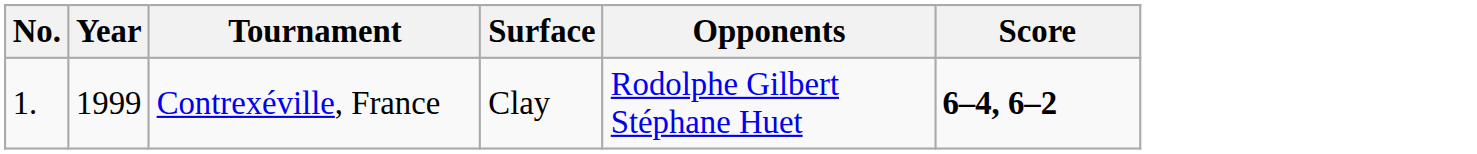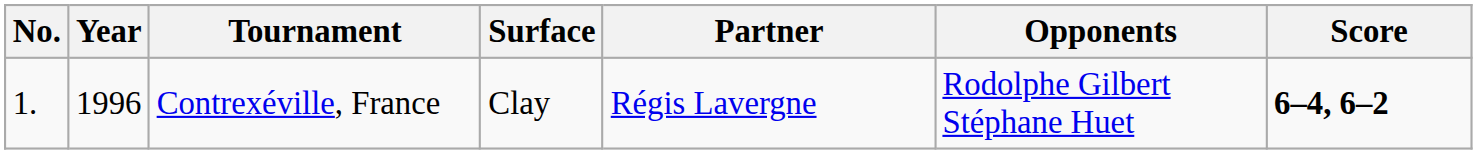 <table class="sortable wikitable" style=font-size:97%>
 <tr>
 <th style="width:20px" class="unsortable">No.</th>
 <th style="width:30px">Year</th>
 <th style="width:150px">Tournament</th>
 <th style="width:50px">Surface</th>
+<th style="width:150px">Partner</th>
 <th style="width:150px">Opponents</th>
 <th style="width:90px" class="unsortable">Score</th>
 </tr>
 <tr>
 <td>1.</td>
-<td>1999</td>
+<td>1996</td>
 <td><a href='#'>Contrexéville</a>, France</td>
 <td>Clay</td>
+<td> <a href='#'>Régis Lavergne</a></td>
 <td> <a href='#'>Rodolphe Gilbert</a><br> <a href='#'>Stéphane Huet</a></td>
 <td><strong>6–4, 6–2</strong></td>
 </tr>
 </table>
